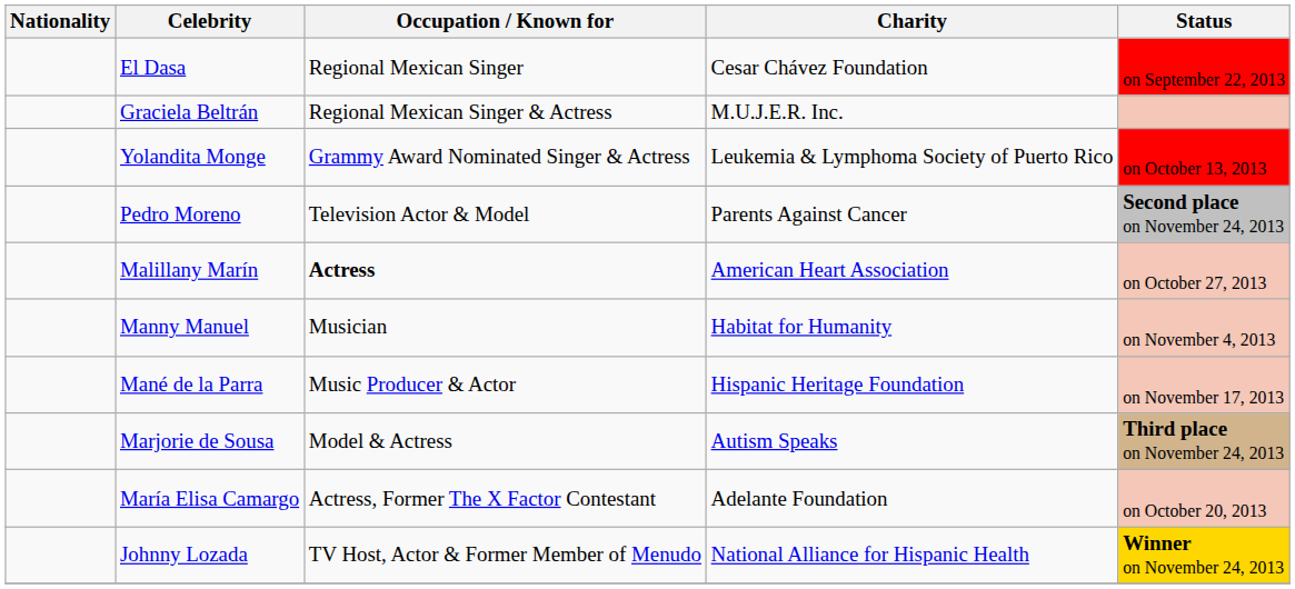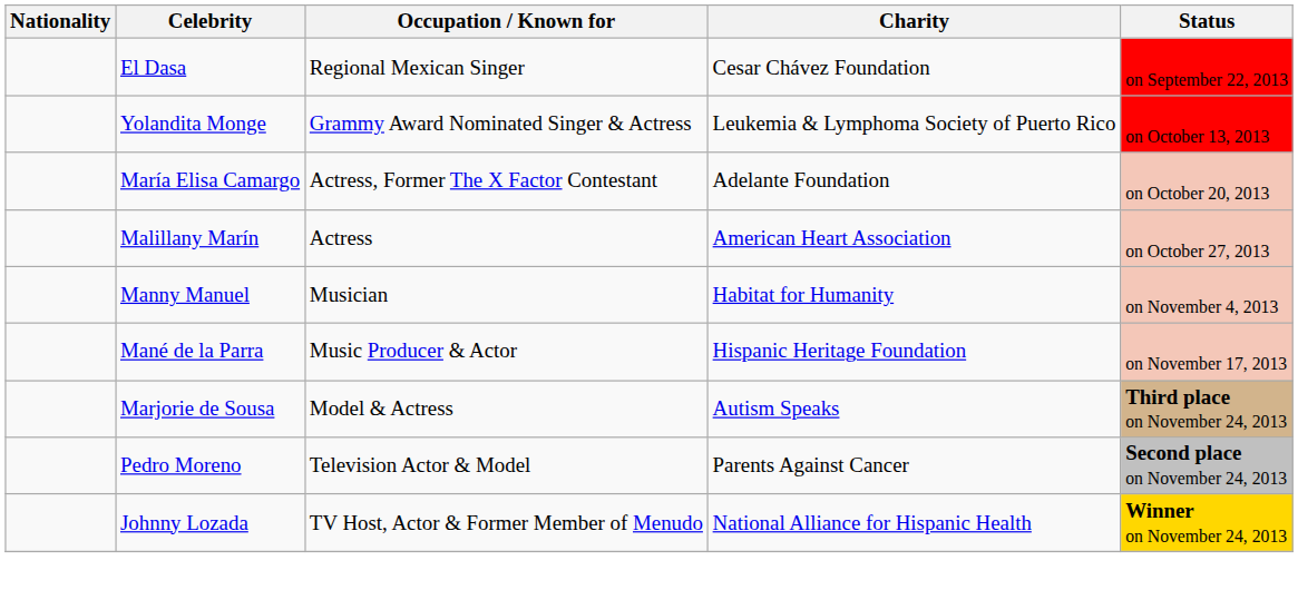 <table class="wikitable sortable" style="margin:auto;" font-size:95%;">
 <tr>
 <th>Nationality</th>
 <th>Celebrity</th>
 <th>Occupation / Known for</th>
 <th>Charity</th>
 <th>Status</th>
 </tr>
 <tr>
 <td></td>
 <td><a href='#'>El Dasa</a></td>
 <td>Regional Mexican Singer</td>
 <td>Cesar Chávez Foundation</td>
 <td style="background:red;"><br><small>on September 22, 2013</small></td>
 </tr>
 <tr>
 <td></td>
-<td><a href='#'>Graciela Beltrán</a></td>
-<td>Regional Mexican Singer & Actress</td>
-<td>M.U.J.E.R. Inc.</td>
-<td style="background:#f4c7b8;"></td>
-</tr>
-<tr>
-<td></td>
 <td><a href='#'>Yolandita Monge</a></td>
 <td><a href='#'>Grammy</a> Award Nominated Singer & Actress</td>
 <td>Leukemia & Lymphoma Society of Puerto Rico</td>
 <td style="background:red;"><br><small>on October 13, 2013</small></td>
 </tr>
 <tr>
 <td></td>
-<td><a href='#'>Pedro Moreno</a></td>
-<td>Television Actor & Model</td>
-<td>Parents Against Cancer</td>
-<td style="background:silver;"><strong>Second place</strong><br><small>on November 24, 2013</small></td>
+<td><a href='#'>María Elisa Camargo</a></td>
+<td>Actress, Former <a href='#'>The X Factor</a> Contestant</td>
+<td>Adelante Foundation</td>
+<td style="background:#f4c7b8;"><br><small>on October 20, 2013</small></td>
 </tr>
 <tr>
 <td></td>
 <td><a href='#'>Malillany Marín</a></td>
-<td><strong>Actress</strong></td>
+<td>Actress</td>
 <td><a href='#'>American Heart Association</a></td>
 <td style="background:#f4c7b8;"><br><small>on October 27, 2013</small></td>
 </tr>
 <tr>
 <td></td>
 <td><a href='#'>Manny Manuel</a></td>
 <td>Musician</td>
 <td><a href='#'>Habitat for Humanity</a></td>
 <td style="background:#f4c7b8;"><br><small>on November 4, 2013</small></td>
 </tr>
 <tr>
 <td></td>
 <td><a href='#'>Mané de la Parra</a></td>
 <td>Music <a href='#'>Producer</a> & Actor</td>
 <td><a href='#'>Hispanic Heritage Foundation</a></td>
 <td style="background:#f4c7b8;"><br><small>on November 17, 2013</small></td>
 </tr>
 <tr>
 <td></td>
 <td><a href='#'>Marjorie de Sousa</a></td>
 <td>Model & Actress</td>
 <td><a href='#'>Autism Speaks</a></td>
 <td style="background:tan;"><strong>Third place</strong><br><small>on November 24, 2013</small></td>
 </tr>
 <tr>
 <td></td>
-<td><a href='#'>María Elisa Camargo</a></td>
-<td>Actress, Former <a href='#'>The X Factor</a> Contestant</td>
-<td>Adelante Foundation</td>
-<td style="background:#f4c7b8;"><br><small>on October 20, 2013</small></td>
+<td><a href='#'>Pedro Moreno</a></td>
+<td>Television Actor & Model</td>
+<td>Parents Against Cancer</td>
+<td style="background:silver;"><strong>Second place</strong><br><small>on November 24, 2013</small></td>
 </tr>
 <tr>
 <td></td>
 <td><a href='#'>Johnny Lozada</a></td>
 <td>TV Host, Actor & Former Member of <a href='#'>Menudo</a></td>
 <td><a href='#'>National Alliance for Hispanic Health</a></td>
 <td style="background:gold;"><strong>Winner</strong><br><small>on November 24, 2013</small></td>
 </tr>
 <tr>
 </tr>
 </table>
